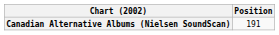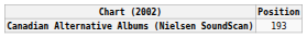 <table class="wikitable plainrowheaders">
 <tr>
 <th scope="col">Chart (2002)</th>
 <th scope="col">Position</th>
 </tr>
 <tr>
 <th scope="row">Canadian Alternative Albums (Nielsen SoundScan)</th>
-<td align=center>191</td>
+<td align=center>193</td>
 </tr>
 </table>
